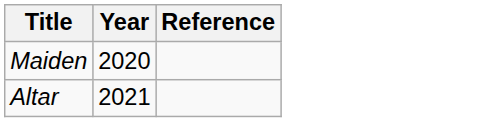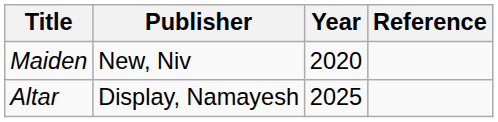 <table class="wikitable">
 <tr>
 <th>Title</th>
+<th>Publisher</th>
 <th>Year</th>
 <th>Reference</th>
 </tr>
 <tr>
 <td><em>Maiden</em></td>
+<td>New, Niv</td>
 <td>2020</td>
 <td></td>
 </tr>
 <tr>
 <td><em>Altar</em></td>
-<td>2021</td>
+<td>Display, Namayesh</td>
+<td>2025</td>
 <td></td>
 </tr>
 </table>
